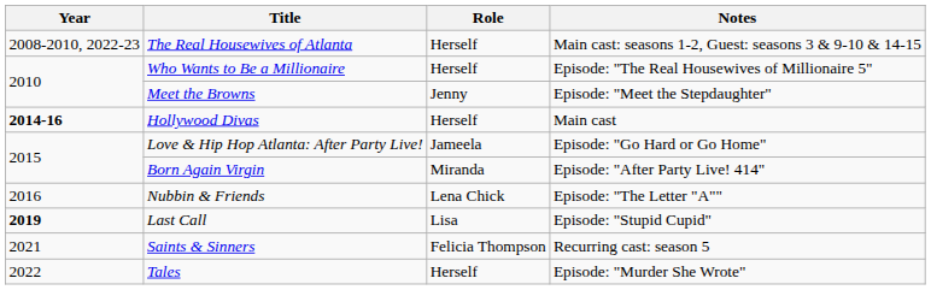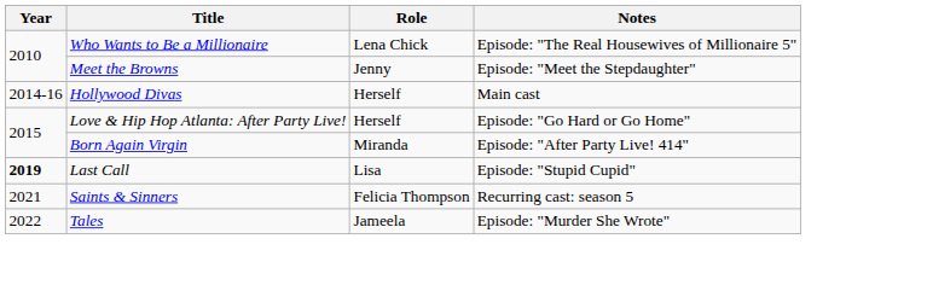 <table class="wikitable plainrowheaders sortable" style="margin-right: 0;">
 <tr>
 <th scope="col">Year</th>
 <th scope="col">Title</th>
 <th scope="col">Role</th>
 <th scope="col" class="unsortable">Notes</th>
 </tr>
 <tr>
-<td>2008-2010, 2022-23</td>
-<td><em><a href='#'>The Real Housewives of Atlanta</a></em></td>
-<td>Herself</td>
-<td>Main cast: seasons 1-2, Guest: seasons 3 & 9-10 & 14-15</td>
-</tr>
-<tr>
 <td rowspan=2>2010</td>
 <td><em><a href='#'>Who Wants to Be a Millionaire</a></em></td>
-<td>Herself</td>
+<td>Lena Chick</td>
 <td>Episode: "The Real Housewives of Millionaire 5"</td>
 </tr>
 <tr>
 <td><em><a href='#'>Meet the Browns</a></em></td>
 <td>Jenny</td>
 <td>Episode: "Meet the Stepdaughter"</td>
 </tr>
 <tr>
-<td><strong>2014-16</strong></td>
+<td>2014-16</td>
 <td><em><a href='#'>Hollywood Divas</a></em></td>
 <td>Herself</td>
 <td>Main cast</td>
 </tr>
 <tr>
 <td rowspan=2>2015</td>
 <td><em>Love & Hip Hop Atlanta: After Party Live!</em></td>
-<td>Jameela</td>
+<td>Herself</td>
 <td>Episode: "Go Hard or Go Home"</td>
 </tr>
 <tr>
 <td><em><a href='#'>Born Again Virgin</a></em></td>
 <td>Miranda</td>
 <td>Episode: "After Party Live! 414"</td>
-</tr>
-<tr>
-<td>2016</td>
-<td><em>Nubbin & Friends</em></td>
-<td>Lena Chick</td>
-<td>Episode: "The Letter "A""</td>
 </tr>
 <tr>
 <td><strong>2019</strong></td>
 <td><em>Last Call</em></td>
 <td>Lisa</td>
 <td>Episode: "Stupid Cupid"</td>
 </tr>
 <tr>
 <td>2021</td>
 <td><em><a href='#'>Saints & Sinners</a></em></td>
 <td>Felicia Thompson</td>
 <td>Recurring cast: season 5</td>
 </tr>
 <tr>
 <td>2022</td>
 <td><em><a href='#'>Tales</a></em></td>
-<td>Herself</td>
+<td>Jameela</td>
 <td>Episode: "Murder She Wrote"</td>
 </tr>
 </table>
